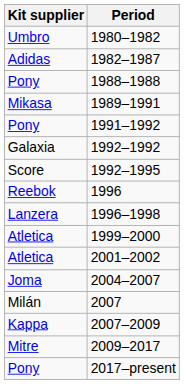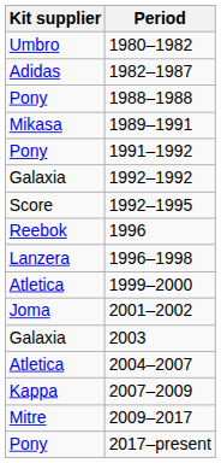 <table class="wikitable" style="text-align:left;">
 <tr>
 <th>Kit supplier</th>
 <th>Period</th>
 </tr>
 <tr>
 <td> <a href='#'>Umbro</a></td>
 <td>1980–1982</td>
 </tr>
 <tr>
 <td> <a href='#'>Adidas</a></td>
 <td>1982–1987</td>
 </tr>
 <tr>
 <td> <a href='#'>Pony</a></td>
 <td>1988–1988</td>
 </tr>
 <tr>
 <td> <a href='#'>Mikasa</a></td>
 <td>1989–1991</td>
 </tr>
 <tr>
 <td> <a href='#'>Pony</a></td>
 <td>1991–1992</td>
 </tr>
 <tr>
 <td> Galaxia</td>
 <td>1992–1992</td>
 </tr>
 <tr>
 <td> Score</td>
 <td>1992–1995</td>
 </tr>
 <tr>
 <td> <a href='#'>Reebok</a></td>
 <td>1996</td>
 </tr>
 <tr>
 <td> <a href='#'>Lanzera</a></td>
 <td>1996–1998</td>
 </tr>
 <tr>
 <td> <a href='#'>Atletica</a></td>
 <td>1999–2000</td>
 </tr>
 <tr>
-<td> <a href='#'>Atletica</a></td>
+<td> <a href='#'>Joma</a></td>
 <td>2001–2002</td>
 </tr>
 <tr>
-<td> <a href='#'>Joma</a></td>
-<td>2004–2007</td>
+<td> Galaxia</td>
+<td>2003</td>
 </tr>
 <tr>
-<td> Milán</td>
-<td>2007</td>
+<td> <a href='#'>Atletica</a></td>
+<td>2004–2007</td>
 </tr>
 <tr>
 <td> <a href='#'>Kappa</a></td>
 <td>2007–2009</td>
 </tr>
 <tr>
 <td> <a href='#'>Mitre</a></td>
 <td>2009–2017</td>
 </tr>
 <tr>
 <td> <a href='#'>Pony</a></td>
 <td>2017–present</td>
 </tr>
 </table>
